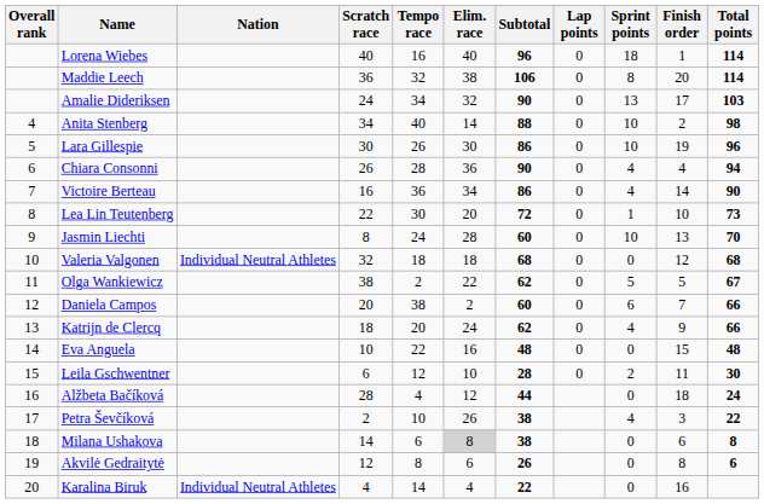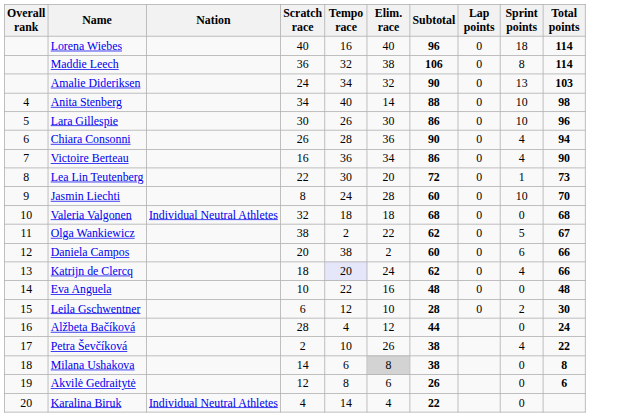 <table class="wikitable sortable" style="text-align:center">
 <tr>
 <th width=50>Overall rank</th>
 <th>Name</th>
 <th>Nation</th>
 <th width=50>Scratch race</th>
 <th width=50>Tempo race</th>
 <th width=50>Elim. race</th>
 <th width=50>Subtotal</th>
 <th width=50>Lap points</th>
 <th width=50>Sprint points</th>
-<th width=50>Finish order</th>
 <th width=50>Total points</th>
 </tr>
 <tr>
 <td></td>
 <td align=left><a href='#'>Lorena Wiebes</a></td>
 <td align=left></td>
 <td>40</td>
 <td>16</td>
 <td>40</td>
 <td><strong>96</strong></td>
 <td>0</td>
 <td>18</td>
-<td>1</td>
 <td><strong>114</strong></td>
 </tr>
 <tr>
 <td></td>
 <td align=left><a href='#'>Maddie Leech</a></td>
 <td align=left></td>
 <td>36</td>
 <td>32</td>
 <td>38</td>
 <td><strong>106</strong></td>
 <td>0</td>
 <td>8</td>
-<td>20</td>
 <td><strong>114</strong></td>
 </tr>
 <tr>
 <td></td>
 <td align=left><a href='#'>Amalie Dideriksen</a></td>
 <td align=left></td>
 <td>24</td>
 <td>34</td>
 <td>32</td>
 <td><strong>90</strong></td>
 <td>0</td>
 <td>13</td>
-<td>17</td>
 <td><strong>103</strong></td>
 </tr>
 <tr>
 <td>4</td>
 <td align=left><a href='#'>Anita Stenberg</a></td>
 <td align=left></td>
 <td>34</td>
 <td>40</td>
 <td>14</td>
 <td><strong>88</strong></td>
 <td>0</td>
 <td>10</td>
-<td>2</td>
 <td><strong>98</strong></td>
 </tr>
 <tr>
 <td>5</td>
 <td align=left><a href='#'>Lara Gillespie</a></td>
 <td align=left></td>
 <td>30</td>
 <td>26</td>
 <td>30</td>
 <td><strong>86</strong></td>
 <td>0</td>
 <td>10</td>
-<td>19</td>
 <td><strong>96</strong></td>
 </tr>
 <tr>
 <td>6</td>
 <td align=left><a href='#'>Chiara Consonni</a></td>
 <td align=left></td>
 <td>26</td>
 <td>28</td>
 <td>36</td>
 <td><strong>90</strong></td>
 <td>0</td>
-<td>4</td>
 <td>4</td>
 <td><strong>94</strong></td>
 </tr>
 <tr>
 <td>7</td>
 <td align=left><a href='#'>Victoire Berteau</a></td>
 <td align=left></td>
 <td>16</td>
 <td>36</td>
 <td>34</td>
 <td><strong>86</strong></td>
 <td>0</td>
 <td>4</td>
-<td>14</td>
 <td><strong>90</strong></td>
 </tr>
 <tr>
 <td>8</td>
 <td align=left><a href='#'>Lea Lin Teutenberg</a></td>
 <td align=left></td>
 <td>22</td>
 <td>30</td>
 <td>20</td>
 <td><strong>72</strong></td>
 <td>0</td>
 <td>1</td>
-<td>10</td>
 <td><strong>73</strong></td>
 </tr>
 <tr>
 <td>9</td>
 <td align=left><a href='#'>Jasmin Liechti</a></td>
 <td align=left></td>
 <td>8</td>
 <td>24</td>
 <td>28</td>
 <td><strong>60</strong></td>
 <td>0</td>
 <td>10</td>
-<td>13</td>
 <td><strong>70</strong></td>
 </tr>
 <tr>
 <td>10</td>
 <td align=left><a href='#'>Valeria Valgonen</a></td>
 <td align=left><a href='#'>Individual Neutral Athletes</a></td>
 <td>32</td>
 <td>18</td>
 <td>18</td>
 <td><strong>68</strong></td>
 <td>0</td>
 <td>0</td>
-<td>12</td>
 <td><strong>68</strong></td>
 </tr>
 <tr>
 <td>11</td>
 <td align=left><a href='#'>Olga Wankiewicz</a></td>
 <td align=left></td>
 <td>38</td>
 <td>2</td>
 <td>22</td>
 <td><strong>62</strong></td>
 <td>0</td>
-<td>5</td>
 <td>5</td>
 <td><strong>67</strong></td>
 </tr>
 <tr>
 <td>12</td>
 <td align=left><a href='#'>Daniela Campos</a></td>
 <td align=left></td>
 <td>20</td>
 <td>38</td>
 <td>2</td>
 <td><strong>60</strong></td>
 <td>0</td>
 <td>6</td>
-<td>7</td>
 <td><strong>66</strong></td>
 </tr>
 <tr>
 <td>13</td>
 <td align=left><a href='#'>Katrijn de Clercq</a></td>
 <td align=left></td>
 <td>18</td>
-<td>20</td>
+<td style="background: lavender;">20</td>
 <td>24</td>
 <td><strong>62</strong></td>
 <td>0</td>
 <td>4</td>
-<td>9</td>
 <td><strong>66</strong></td>
 </tr>
 <tr>
 <td>14</td>
 <td align=left><a href='#'>Eva Anguela</a></td>
 <td align=left></td>
 <td>10</td>
 <td>22</td>
 <td>16</td>
 <td><strong>48</strong></td>
 <td>0</td>
 <td>0</td>
-<td>15</td>
 <td><strong>48</strong></td>
 </tr>
 <tr>
 <td>15</td>
 <td align=left><a href='#'>Leila Gschwentner</a></td>
 <td align=left></td>
 <td>6</td>
 <td>12</td>
 <td>10</td>
 <td><strong>28</strong></td>
 <td>0</td>
 <td>2</td>
-<td>11</td>
 <td><strong>30</strong></td>
 </tr>
 <tr>
 <td>16</td>
 <td align=left><a href='#'>Alžbeta Bačíková</a></td>
 <td align=left></td>
 <td>28</td>
 <td>4</td>
 <td>12</td>
 <td><strong>44</strong></td>
 <td></td>
 <td>0</td>
-<td>18</td>
 <td><strong>24</strong></td>
 </tr>
 <tr>
 <td>17</td>
 <td align=left><a href='#'>Petra Ševčíková</a></td>
 <td align=left></td>
 <td>2</td>
 <td>10</td>
 <td>26</td>
 <td><strong>38</strong></td>
 <td></td>
 <td>4</td>
-<td>3</td>
 <td><strong>22</strong></td>
 </tr>
 <tr>
 <td>18</td>
 <td align=left><a href='#'>Milana Ushakova</a></td>
 <td align=left></td>
 <td>14</td>
 <td>6</td>
 <td style="background: lightgrey;">8</td>
 <td><strong>38</strong></td>
 <td></td>
 <td>0</td>
-<td>6</td>
 <td><strong>8</strong></td>
 </tr>
 <tr>
 <td>19</td>
 <td align=left><a href='#'>Akvilė Gedraitytė</a></td>
 <td align=left></td>
 <td>12</td>
 <td>8</td>
 <td>6</td>
 <td><strong>26</strong></td>
 <td></td>
 <td>0</td>
-<td>8</td>
 <td><strong>6</strong></td>
 </tr>
 <tr>
 <td>20</td>
 <td align=left><a href='#'>Karalina Biruk</a></td>
 <td align=left><a href='#'>Individual Neutral Athletes</a></td>
 <td>4</td>
 <td>14</td>
 <td>4</td>
 <td><strong>22</strong></td>
 <td></td>
 <td>0</td>
-<td>16</td>
 <td><strong></strong></td>
 </tr>
 </table>
